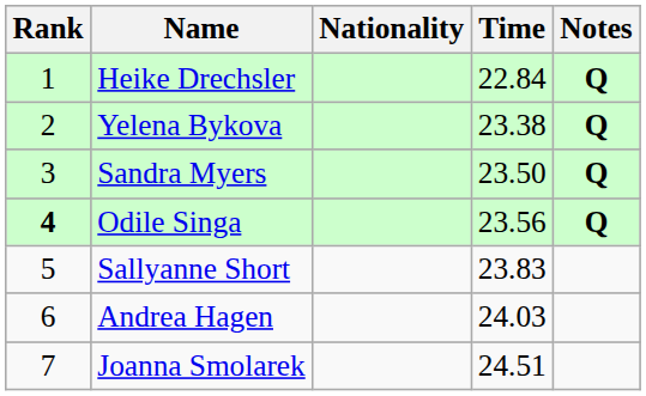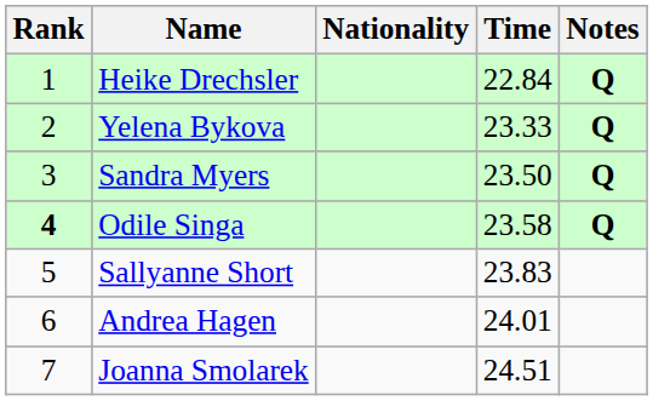 <table class="wikitable sortable" style="text-align:center">
 <tr>
 <th>Rank</th>
 <th>Name</th>
 <th>Nationality</th>
 <th>Time</th>
 <th>Notes</th>
 </tr>
 <tr bgcolor=ccffcc>
 <td>1</td>
 <td align=left><a href='#'>Heike Drechsler</a></td>
 <td align=left></td>
 <td>22.84</td>
 <td><strong>Q</strong></td>
 </tr>
 <tr bgcolor=ccffcc>
 <td>2</td>
 <td align=left><a href='#'>Yelena Bykova</a></td>
 <td align=left></td>
-<td>23.38</td>
+<td>23.33</td>
 <td><strong>Q</strong></td>
 </tr>
 <tr bgcolor=ccffcc>
 <td>3</td>
 <td align=left><a href='#'>Sandra Myers</a></td>
 <td align=left></td>
 <td>23.50</td>
 <td><strong>Q</strong></td>
 </tr>
 <tr bgcolor=ccffcc>
 <td><strong>4</strong></td>
 <td align=left><a href='#'>Odile Singa</a></td>
 <td align=left></td>
-<td>23.56</td>
+<td>23.58</td>
 <td><strong>Q</strong></td>
 </tr>
 <tr>
 <td>5</td>
 <td align=left><a href='#'>Sallyanne Short</a></td>
 <td align=left></td>
 <td>23.83</td>
 <td></td>
 </tr>
 <tr>
 <td>6</td>
 <td align=left><a href='#'>Andrea Hagen</a></td>
 <td align=left></td>
-<td>24.03</td>
+<td>24.01</td>
 <td></td>
 </tr>
 <tr>
 <td>7</td>
 <td align=left><a href='#'>Joanna Smolarek</a></td>
 <td align=left></td>
 <td>24.51</td>
 <td></td>
 </tr>
 </table>
